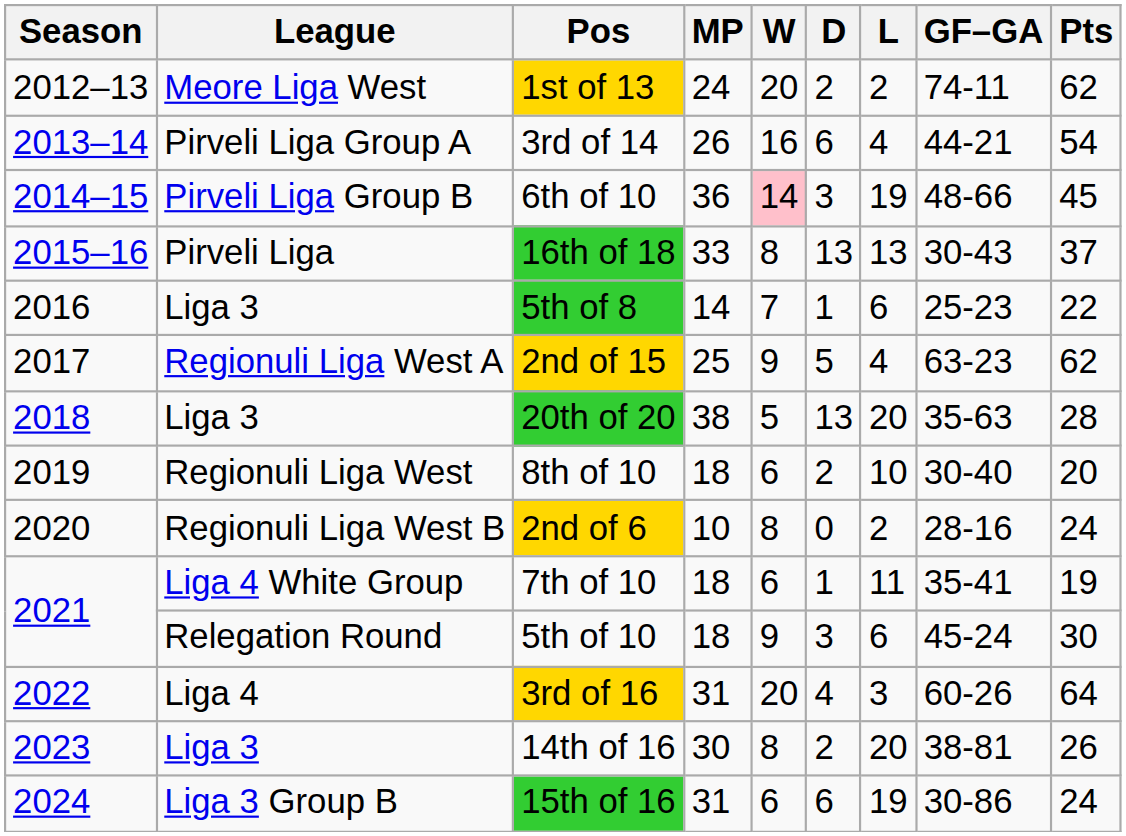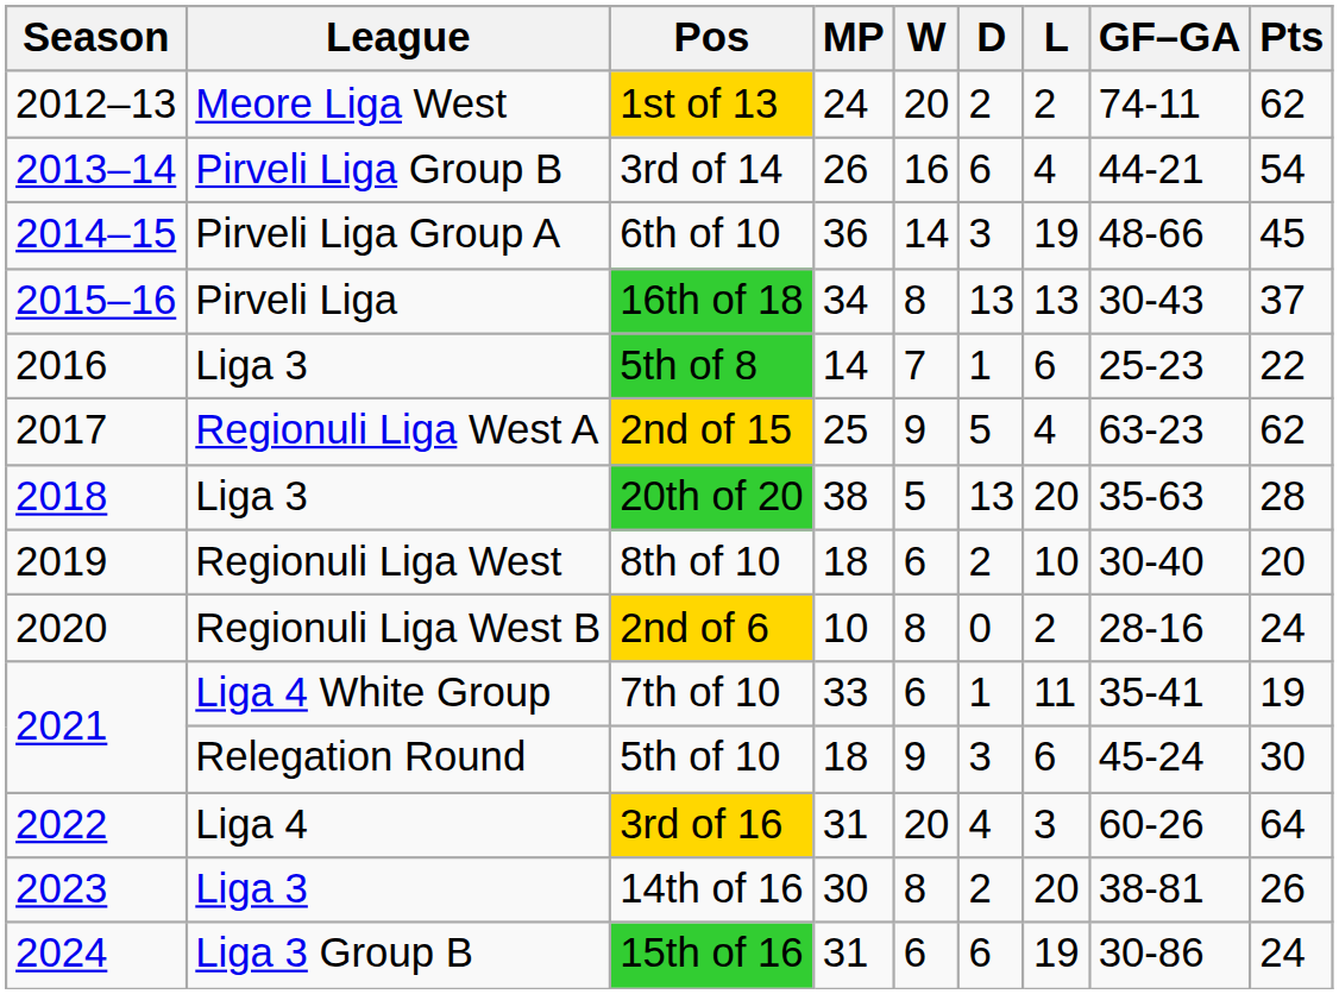 <table class="wikitable">
 <tr>
 <th>Season</th>
 <th>League</th>
 <th>Pos</th>
 <th>MP</th>
 <th>W</th>
 <th>D</th>
 <th>L</th>
 <th>GF–GA</th>
 <th>Pts</th>
 </tr>
 <tr>
 <td>2012–13</td>
 <td><a href='#'>Meore Liga</a> West</td>
 <td bgcolor=Gold>1st of 13</td>
 <td>24</td>
 <td>20</td>
 <td>2</td>
 <td>2</td>
 <td>74-11</td>
 <td>62</td>
 </tr>
 <tr>
 <td><a href='#'>2013–14</a></td>
-<td>Pirveli Liga Group A</td>
+<td><a href='#'>Pirveli Liga</a> Group B</td>
 <td>3rd of 14</td>
 <td>26</td>
 <td>16</td>
 <td>6</td>
 <td>4</td>
 <td>44-21</td>
 <td>54</td>
 </tr>
 <tr>
 <td><a href='#'>2014–15</a></td>
-<td><a href='#'>Pirveli Liga</a> Group B</td>
+<td>Pirveli Liga Group A</td>
 <td>6th of 10</td>
 <td>36</td>
-<td style="background: pink;">14</td>
+<td>14</td>
 <td>3</td>
 <td>19</td>
 <td>48-66</td>
 <td>45</td>
 </tr>
 <tr>
 <td><a href='#'>2015–16</a></td>
 <td>Pirveli Liga</td>
 <td bgcolor=LimeGreen>16th of 18</td>
-<td>33</td>
+<td>34</td>
 <td>8</td>
 <td>13</td>
 <td>13</td>
 <td>30-43</td>
 <td>37</td>
 </tr>
 <tr>
 <td>2016</td>
 <td>Liga 3</td>
 <td bgcolor=LimeGreen>5th of 8</td>
 <td>14</td>
 <td>7</td>
 <td>1</td>
 <td>6</td>
 <td>25-23</td>
 <td>22</td>
 </tr>
 <tr>
 <td>2017</td>
 <td><a href='#'>Regionuli Liga</a> West A</td>
 <td bgcolor=Gold>2nd of 15</td>
 <td>25</td>
 <td>9</td>
 <td>5</td>
 <td>4</td>
 <td>63-23</td>
 <td>62</td>
 </tr>
 <tr>
 <td><a href='#'>2018</a></td>
 <td>Liga 3</td>
 <td bgcolor=LimeGreen>20th of 20</td>
 <td>38</td>
 <td>5</td>
 <td>13</td>
 <td>20</td>
 <td>35-63</td>
 <td>28</td>
 </tr>
 <tr>
 <td>2019</td>
 <td>Regionuli Liga West</td>
 <td>8th of 10</td>
 <td>18</td>
 <td>6</td>
 <td>2</td>
 <td>10</td>
 <td>30-40</td>
 <td>20</td>
 </tr>
 <tr>
 <td>2020</td>
 <td>Regionuli Liga West B</td>
 <td bgcolor=Gold>2nd of 6</td>
 <td>10</td>
 <td>8</td>
 <td>0</td>
 <td>2</td>
 <td>28-16</td>
 <td>24</td>
 </tr>
 <tr>
 <td rowspan="2"><a href='#'>2021</a></td>
 <td><a href='#'>Liga 4</a> White Group</td>
 <td>7th of 10</td>
-<td>18</td>
+<td>33</td>
 <td>6</td>
 <td>1</td>
 <td>11</td>
 <td>35-41</td>
 <td>19</td>
 </tr>
 <tr>
 <td>Relegation Round</td>
 <td>5th of 10</td>
 <td>18</td>
 <td>9</td>
 <td>3</td>
 <td>6</td>
 <td>45-24</td>
 <td>30</td>
 </tr>
 <tr>
 <td><a href='#'>2022</a></td>
 <td>Liga 4</td>
 <td bgcolor=Gold>3rd of 16</td>
 <td>31</td>
 <td>20</td>
 <td>4</td>
 <td>3</td>
 <td>60-26</td>
 <td>64</td>
 </tr>
 <tr>
 <td><a href='#'>2023</a></td>
 <td><a href='#'>Liga 3</a></td>
 <td>14th of 16</td>
 <td>30</td>
 <td>8</td>
 <td>2</td>
 <td>20</td>
 <td>38-81</td>
 <td>26</td>
 </tr>
 <tr>
 <td><a href='#'>2024</a></td>
 <td><a href='#'>Liga 3</a> Group B</td>
 <td bgcolor=LimeGreen>15th of 16</td>
 <td>31</td>
 <td>6</td>
 <td>6</td>
 <td>19</td>
 <td>30-86</td>
 <td>24</td>
 </tr>
 </table>
